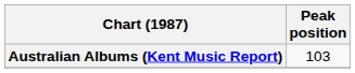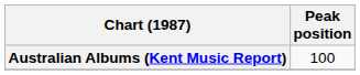 <table class="wikitable sortable plainrowheaders" style="text-align:center">
 <tr>
 <th scope="col">Chart (1987)</th>
 <th scope="col">Peak<br>position</th>
 </tr>
 <tr>
 <th scope=row>Australian Albums (<a href='#'>Kent Music Report</a>)</th>
-<td align="center">103</td>
+<td align="center">100</td>
 </tr>
 <tr>
 </tr>
 <tr>
 </tr>
 <tr>
 </tr>
 </table>
